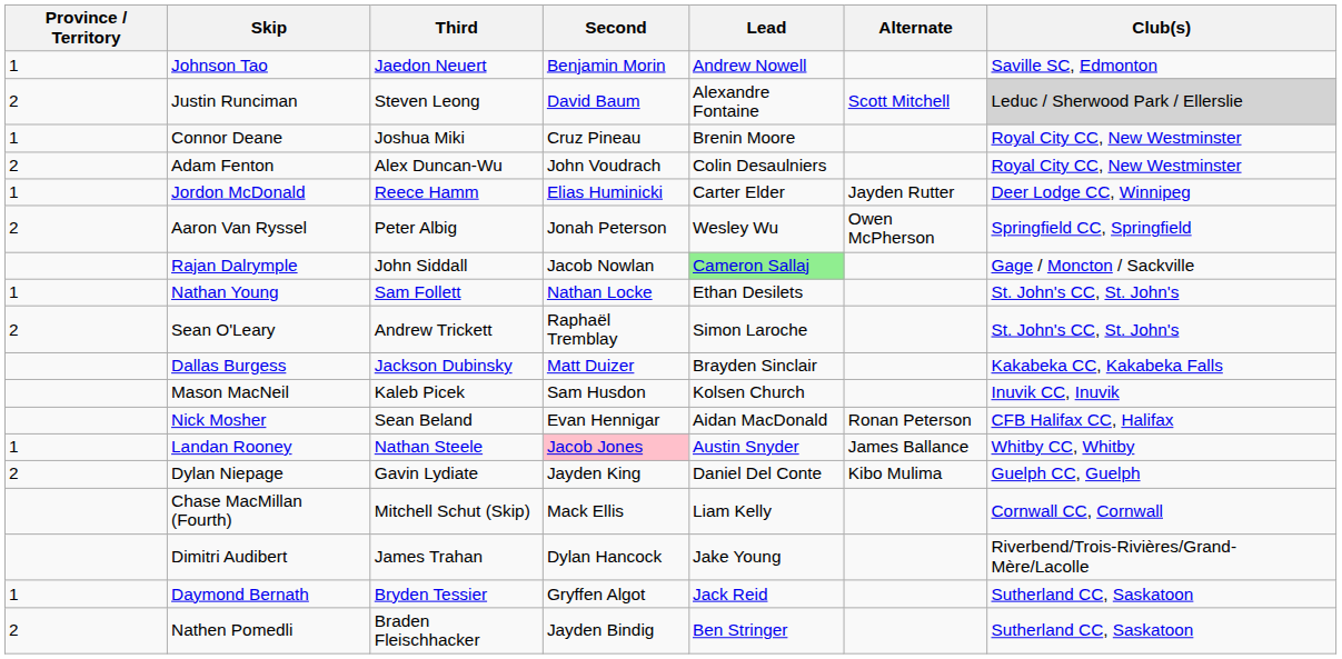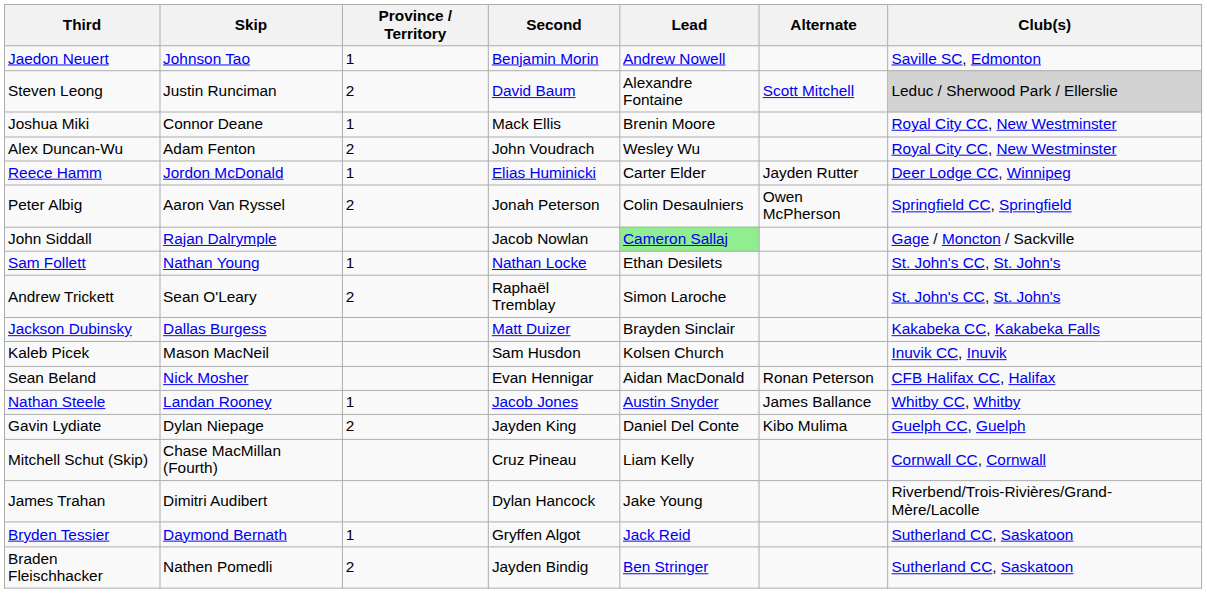 <table class="wikitable">
 <tr>
+<th scope="col">Third</th>
+<th scope="col">Skip</th>
 <th scope="col">Province / Territory</th>
-<th scope="col">Skip</th>
-<th scope="col">Third</th>
 <th scope="col">Second</th>
 <th scope="col">Lead</th>
 <th scope="col">Alternate</th>
 <th scope="col">Club(s)</th>
 </tr>
 <tr>
+<td><a href='#'>Jaedon Neuert</a></td>
+<td><a href='#'>Johnson Tao</a></td>
 <td> 1</td>
-<td><a href='#'>Johnson Tao</a></td>
-<td><a href='#'>Jaedon Neuert</a></td>
 <td><a href='#'>Benjamin Morin</a></td>
 <td><a href='#'>Andrew Nowell</a></td>
 <td></td>
 <td><a href='#'>Saville SC</a>, <a href='#'>Edmonton</a></td>
 </tr>
 <tr>
+<td>Steven Leong</td>
+<td>Justin Runciman</td>
 <td> 2</td>
-<td>Justin Runciman</td>
-<td>Steven Leong</td>
 <td><a href='#'>David Baum</a></td>
 <td>Alexandre Fontaine</td>
 <td><a href='#'>Scott Mitchell</a></td>
 <td style="background: lightgrey;">Leduc / Sherwood Park / Ellerslie</td>
 </tr>
 <tr>
+<td>Joshua Miki</td>
+<td>Connor Deane</td>
 <td> 1</td>
-<td>Connor Deane</td>
-<td>Joshua Miki</td>
-<td>Cruz Pineau</td>
+<td>Mack Ellis</td>
 <td>Brenin Moore</td>
 <td></td>
 <td><a href='#'>Royal City CC</a>, <a href='#'>New Westminster</a></td>
 </tr>
 <tr>
+<td>Alex Duncan-Wu</td>
+<td>Adam Fenton</td>
 <td> 2</td>
-<td>Adam Fenton</td>
-<td>Alex Duncan-Wu</td>
 <td>John Voudrach</td>
-<td>Colin Desaulniers</td>
+<td>Wesley Wu</td>
 <td></td>
 <td><a href='#'>Royal City CC</a>, <a href='#'>New Westminster</a></td>
 </tr>
 <tr>
+<td><a href='#'>Reece Hamm</a></td>
+<td><a href='#'>Jordon McDonald</a></td>
 <td> 1</td>
-<td><a href='#'>Jordon McDonald</a></td>
-<td><a href='#'>Reece Hamm</a></td>
 <td><a href='#'>Elias Huminicki</a></td>
 <td>Carter Elder</td>
 <td>Jayden Rutter</td>
 <td><a href='#'>Deer Lodge CC</a>, <a href='#'>Winnipeg</a></td>
 </tr>
 <tr>
+<td>Peter Albig</td>
+<td>Aaron Van Ryssel</td>
 <td> 2</td>
-<td>Aaron Van Ryssel</td>
-<td>Peter Albig</td>
 <td>Jonah Peterson</td>
-<td>Wesley Wu</td>
+<td>Colin Desaulniers</td>
 <td>Owen McPherson</td>
 <td><a href='#'>Springfield CC</a>, <a href='#'>Springfield</a></td>
 </tr>
 <tr>
+<td>John Siddall</td>
+<td><a href='#'>Rajan Dalrymple</a></td>
 <td></td>
-<td><a href='#'>Rajan Dalrymple</a></td>
-<td>John Siddall</td>
 <td>Jacob Nowlan</td>
 <td style="background: lightgreen;"><a href='#'>Cameron Sallaj</a></td>
 <td></td>
 <td><a href='#'>Gage</a> / <a href='#'>Moncton</a> / Sackville</td>
 </tr>
 <tr>
+<td><a href='#'>Sam Follett</a></td>
+<td><a href='#'>Nathan Young</a></td>
 <td> 1</td>
-<td><a href='#'>Nathan Young</a></td>
-<td><a href='#'>Sam Follett</a></td>
 <td><a href='#'>Nathan Locke</a></td>
 <td>Ethan Desilets</td>
 <td></td>
 <td><a href='#'>St. John's CC</a>, <a href='#'>St. John's</a></td>
 </tr>
 <tr>
+<td>Andrew Trickett</td>
+<td>Sean O'Leary</td>
 <td> 2</td>
-<td>Sean O'Leary</td>
-<td>Andrew Trickett</td>
 <td>Raphaël Tremblay</td>
 <td>Simon Laroche</td>
 <td></td>
 <td><a href='#'>St. John's CC</a>, <a href='#'>St. John's</a></td>
 </tr>
 <tr>
+<td><a href='#'>Jackson Dubinsky</a></td>
+<td><a href='#'>Dallas Burgess</a></td>
 <td></td>
-<td><a href='#'>Dallas Burgess</a></td>
-<td><a href='#'>Jackson Dubinsky</a></td>
 <td><a href='#'>Matt Duizer</a></td>
 <td>Brayden Sinclair</td>
 <td></td>
 <td><a href='#'>Kakabeka CC</a>, <a href='#'>Kakabeka Falls</a></td>
 </tr>
 <tr>
+<td>Kaleb Picek</td>
+<td>Mason MacNeil</td>
 <td></td>
-<td>Mason MacNeil</td>
-<td>Kaleb Picek</td>
 <td>Sam Husdon</td>
 <td>Kolsen Church</td>
 <td></td>
 <td><a href='#'>Inuvik CC</a>, <a href='#'>Inuvik</a></td>
 </tr>
 <tr>
+<td>Sean Beland</td>
+<td><a href='#'>Nick Mosher</a></td>
 <td></td>
-<td><a href='#'>Nick Mosher</a></td>
-<td>Sean Beland</td>
 <td>Evan Hennigar</td>
 <td>Aidan MacDonald</td>
 <td>Ronan Peterson</td>
 <td><a href='#'>CFB Halifax CC</a>, <a href='#'>Halifax</a></td>
 </tr>
 <tr>
+<td><a href='#'>Nathan Steele</a></td>
+<td><a href='#'>Landan Rooney</a></td>
 <td> 1</td>
-<td><a href='#'>Landan Rooney</a></td>
-<td><a href='#'>Nathan Steele</a></td>
-<td style="background: pink;"><a href='#'>Jacob Jones</a></td>
+<td><a href='#'>Jacob Jones</a></td>
 <td><a href='#'>Austin Snyder</a></td>
 <td>James Ballance</td>
 <td><a href='#'>Whitby CC</a>, <a href='#'>Whitby</a></td>
 </tr>
 <tr>
+<td>Gavin Lydiate</td>
+<td>Dylan Niepage</td>
 <td> 2</td>
-<td>Dylan Niepage</td>
-<td>Gavin Lydiate</td>
 <td>Jayden King</td>
 <td>Daniel Del Conte</td>
 <td>Kibo Mulima</td>
 <td><a href='#'>Guelph CC</a>, <a href='#'>Guelph</a></td>
 </tr>
 <tr>
+<td>Mitchell Schut (Skip)</td>
+<td>Chase MacMillan (Fourth)</td>
 <td></td>
-<td>Chase MacMillan (Fourth)</td>
-<td>Mitchell Schut (Skip)</td>
-<td>Mack Ellis</td>
+<td>Cruz Pineau</td>
 <td>Liam Kelly</td>
 <td></td>
 <td><a href='#'>Cornwall CC</a>, <a href='#'>Cornwall</a></td>
 </tr>
 <tr>
+<td>James Trahan</td>
+<td>Dimitri Audibert</td>
 <td></td>
-<td>Dimitri Audibert</td>
-<td>James Trahan</td>
 <td>Dylan Hancock</td>
 <td>Jake Young</td>
 <td></td>
 <td>Riverbend/Trois-Rivières/Grand-Mère/Lacolle</td>
 </tr>
 <tr>
+<td><a href='#'>Bryden Tessier</a></td>
+<td><a href='#'>Daymond Bernath</a></td>
 <td> 1</td>
-<td><a href='#'>Daymond Bernath</a></td>
-<td><a href='#'>Bryden Tessier</a></td>
 <td>Gryffen Algot</td>
 <td><a href='#'>Jack Reid</a></td>
 <td></td>
 <td><a href='#'>Sutherland CC</a>, <a href='#'>Saskatoon</a></td>
 </tr>
 <tr>
+<td>Braden Fleischhacker</td>
+<td>Nathen Pomedli</td>
 <td> 2</td>
-<td>Nathen Pomedli</td>
-<td>Braden Fleischhacker</td>
 <td>Jayden Bindig</td>
 <td><a href='#'>Ben Stringer</a></td>
 <td></td>
 <td><a href='#'>Sutherland CC</a>, <a href='#'>Saskatoon</a></td>
 </tr>
 </table>
